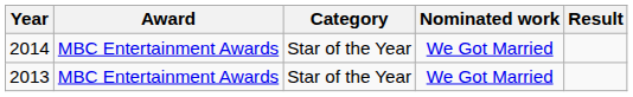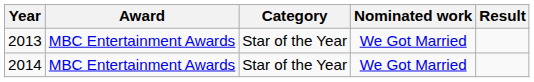 <table class="wikitable" align="center">
 <tr>
 <th>Year</th>
 <th>Award</th>
 <th>Category</th>
 <th>Nominated work</th>
 <th>Result</th>
 </tr>
 <tr align="center">
+<td>2013</td>
+<td><a href='#'>MBC Entertainment Awards</a></td>
+<td>Star of the Year</td>
+<td><a href='#'>We Got Married</a></td>
+<td></td>
+</tr>
+<tr align="center">
 <td>2014</td>
 <td><a href='#'>MBC Entertainment Awards</a></td>
 <td>Star of the Year</td>
 <td><a href='#'>We Got Married</a></td>
 <td></td>
 </tr>
-<tr align="center">
-<td>2013</td>
-<td><a href='#'>MBC Entertainment Awards</a></td>
-<td>Star of the Year</td>
-<td><a href='#'>We Got Married</a></td>
-<td></td>
-</tr>
 </table>
